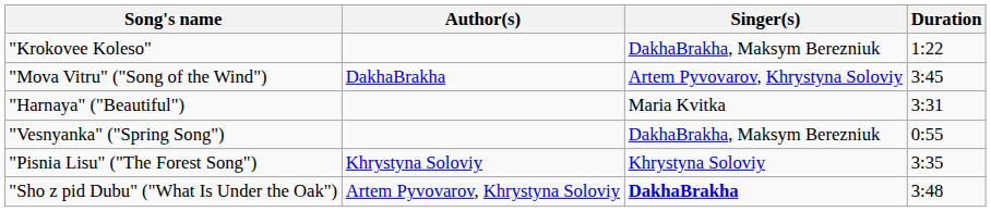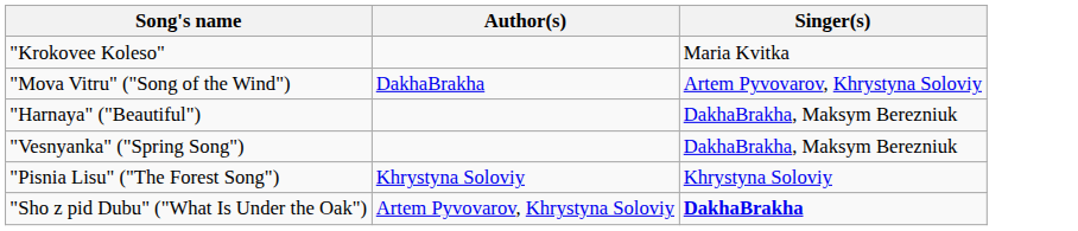 <table class="wikitable">
 <tr>
 <th>Song's name</th>
 <th>Author(s)</th>
 <th>Singer(s)</th>
-<th>Duration</th>
 </tr>
 <tr>
 <td>"Krokovee Koleso"</td>
 <td></td>
-<td><a href='#'>DakhaBrakha</a>, Maksym Berezniuk</td>
-<td>1:22</td>
+<td>Maria Kvitka</td>
 </tr>
 <tr>
 <td>"Mova Vitru" ("Song of the Wind")</td>
 <td><a href='#'>DakhaBrakha</a></td>
 <td><a href='#'>Artem Pyvovarov</a>, <a href='#'>Khrystyna Soloviy</a></td>
-<td>3:45</td>
 </tr>
 <tr>
 <td>"Harnaya" ("Beautiful")</td>
 <td></td>
-<td>Maria Kvitka</td>
-<td>3:31</td>
+<td><a href='#'>DakhaBrakha</a>, Maksym Berezniuk</td>
 </tr>
 <tr>
 <td>"Vesnyanka" ("Spring Song")</td>
 <td></td>
 <td><a href='#'>DakhaBrakha</a>, Maksym Berezniuk</td>
-<td>0:55</td>
 </tr>
 <tr>
 <td>"Pisnia Lisu" ("The Forest Song")</td>
 <td><a href='#'>Khrystyna Soloviy</a></td>
 <td><a href='#'>Khrystyna Soloviy</a></td>
-<td>3:35</td>
 </tr>
 <tr>
 <td>"Sho z pid Dubu" ("What Is Under the Oak")</td>
 <td><a href='#'>Artem Pyvovarov</a>, <a href='#'>Khrystyna Soloviy</a></td>
 <td><strong><a href='#'>DakhaBrakha</a></strong></td>
-<td>3:48</td>
 </tr>
 </table>
